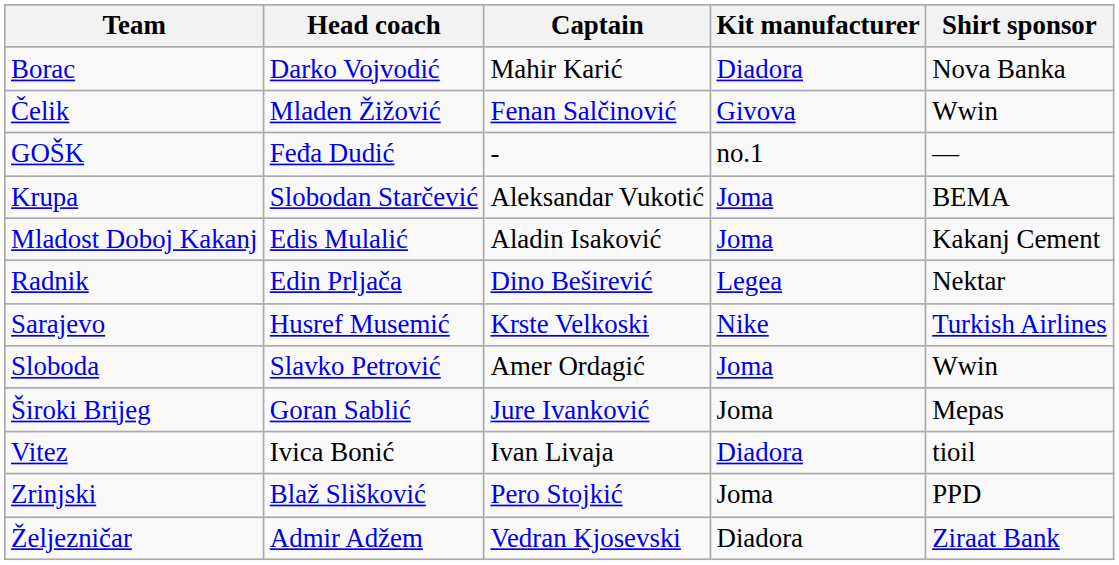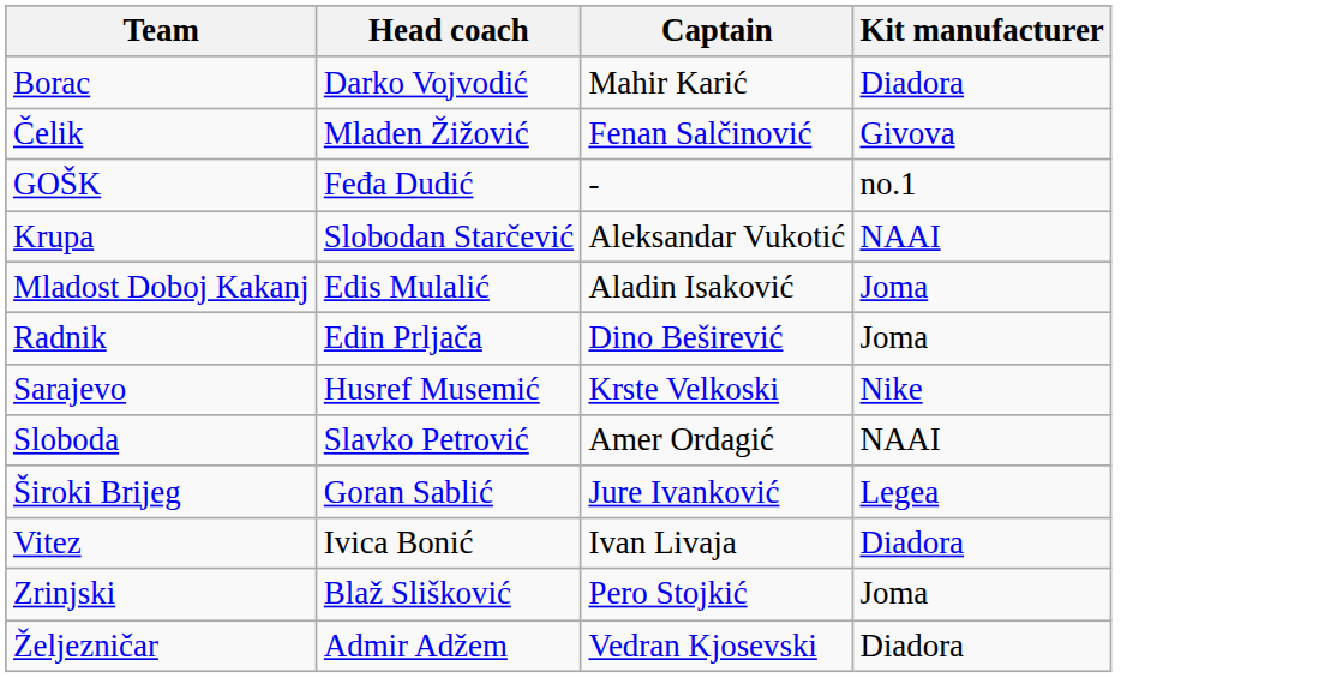 <table class="wikitable sortable" style="text-align:left; margin-top:0.2em">
 <tr>
 <th>Team</th>
 <th>Head coach</th>
 <th>Captain</th>
 <th>Kit manufacturer</th>
-<th>Shirt sponsor</th>
 </tr>
 <tr>
 <td><a href='#'>Borac</a></td>
 <td> <a href='#'>Darko Vojvodić</a></td>
 <td> Mahir Karić</td>
 <td><a href='#'>Diadora</a></td>
-<td>Nova Banka</td>
 </tr>
 <tr>
 <td><a href='#'>Čelik</a></td>
 <td> <a href='#'>Mladen Žižović</a></td>
 <td> <a href='#'>Fenan Salčinović</a></td>
 <td><a href='#'>Givova</a></td>
-<td>Wwin</td>
 </tr>
 <tr>
 <td><a href='#'>GOŠK</a></td>
 <td> <a href='#'>Feđa Dudić</a></td>
 <td>-</td>
 <td>no.1</td>
-<td>—</td>
 </tr>
 <tr>
 <td><a href='#'>Krupa</a></td>
 <td> <a href='#'>Slobodan Starčević</a></td>
 <td> Aleksandar Vukotić</td>
-<td><a href='#'>Joma</a></td>
-<td>BEMA</td>
+<td><a href='#'>NAAI</a></td>
 </tr>
 <tr>
 <td><a href='#'>Mladost Doboj Kakanj</a></td>
 <td> <a href='#'>Edis Mulalić</a></td>
 <td> Aladin Isaković</td>
 <td><a href='#'>Joma</a></td>
-<td>Kakanj Cement</td>
 </tr>
 <tr>
 <td><a href='#'>Radnik</a></td>
 <td> <a href='#'>Edin Prljača</a></td>
 <td> <a href='#'>Dino Beširević</a></td>
-<td><a href='#'>Legea</a></td>
-<td>Nektar</td>
+<td>Joma</td>
 </tr>
 <tr>
 <td><a href='#'>Sarajevo</a></td>
 <td> <a href='#'>Husref Musemić</a></td>
 <td> <a href='#'>Krste Velkoski</a></td>
 <td><a href='#'>Nike</a></td>
-<td><a href='#'>Turkish Airlines</a></td>
 </tr>
 <tr>
 <td><a href='#'>Sloboda</a></td>
 <td> <a href='#'>Slavko Petrović</a></td>
 <td> Amer Ordagić</td>
-<td><a href='#'>Joma</a></td>
-<td>Wwin</td>
+<td>NAAI</td>
 </tr>
 <tr>
 <td><a href='#'>Široki Brijeg</a></td>
 <td> <a href='#'>Goran Sablić</a></td>
 <td> <a href='#'>Jure Ivanković</a></td>
-<td>Joma</td>
-<td>Mepas</td>
+<td><a href='#'>Legea</a></td>
 </tr>
 <tr>
 <td><a href='#'>Vitez</a></td>
 <td> Ivica Bonić</td>
 <td> Ivan Livaja</td>
 <td><a href='#'>Diadora</a></td>
-<td>tioil</td>
 </tr>
 <tr>
 <td><a href='#'>Zrinjski</a></td>
 <td> <a href='#'>Blaž Slišković</a></td>
 <td> <a href='#'>Pero Stojkić</a></td>
 <td>Joma</td>
-<td>PPD</td>
 </tr>
 <tr>
 <td><a href='#'>Željezničar</a></td>
 <td> <a href='#'>Admir Adžem</a></td>
 <td> <a href='#'>Vedran Kjosevski</a></td>
 <td>Diadora</td>
-<td><a href='#'>Ziraat Bank</a></td>
 </tr>
 </table>
